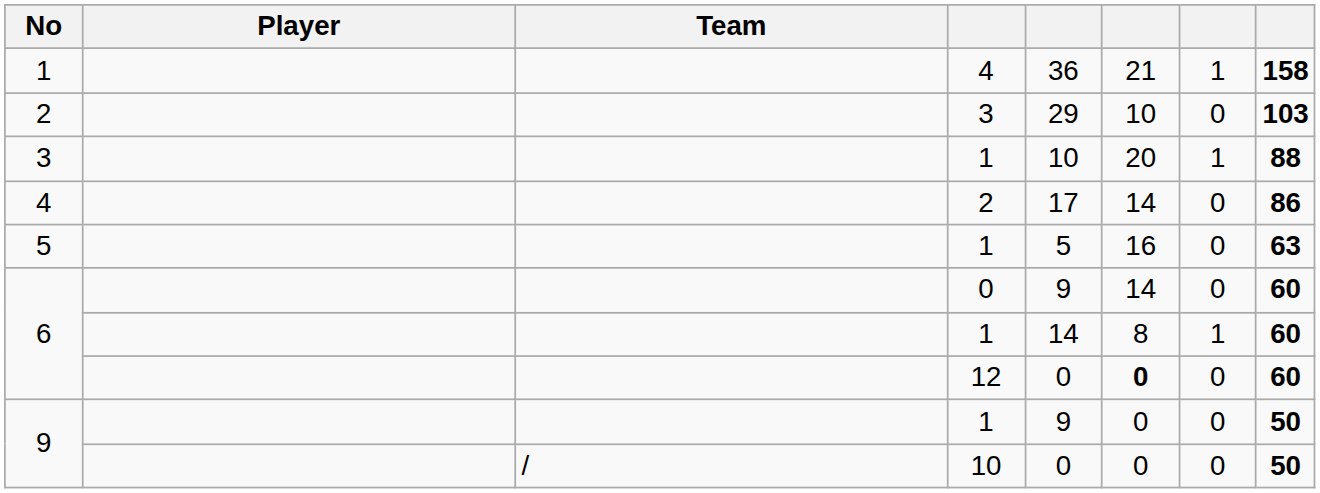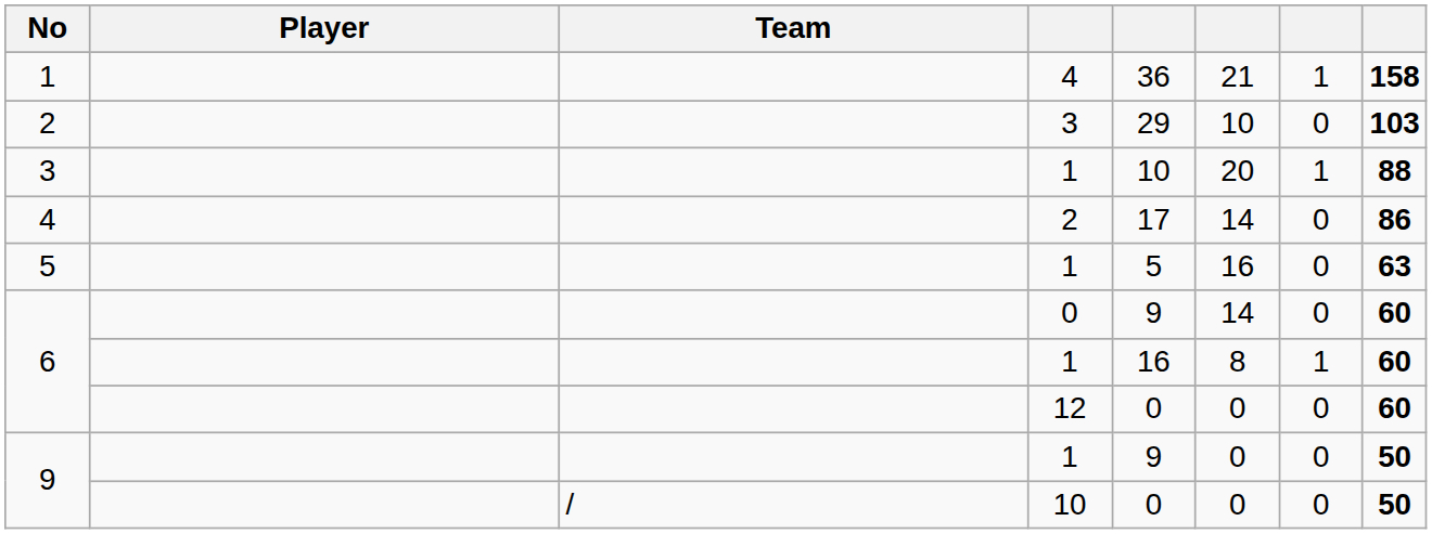 <table class="wikitable collapsible sortable" style="text-align:center;width:60%">
 <tr>
 <th style="width:6%">No</th>
 <th style="width:34%">Player</th>
 <th style="width:34%">Team</th>
 <th style="width:6%"></th>
 <th style="width:6%"></th>
 <th style="width:6%"></th>
 <th style="width:6%"></th>
 <th style="width:6%"></th>
 </tr>
 <tr>
 <td>1</td>
 <td style="text-align:left"></td>
 <td style="text-align:left"></td>
 <td>4</td>
 <td>36</td>
 <td>21</td>
 <td>1</td>
 <td><strong>158</strong></td>
 </tr>
 <tr>
 <td>2</td>
 <td style="text-align:left"></td>
 <td style="text-align:left"></td>
 <td>3</td>
 <td>29</td>
 <td>10</td>
 <td>0</td>
 <td><strong>103</strong></td>
 </tr>
 <tr>
 <td>3</td>
 <td style="text-align:left"></td>
 <td style="text-align:left"></td>
 <td>1</td>
 <td>10</td>
 <td>20</td>
 <td>1</td>
 <td><strong>88</strong></td>
 </tr>
 <tr>
 <td>4</td>
 <td style="text-align:left"></td>
 <td style="text-align:left"></td>
 <td>2</td>
 <td>17</td>
 <td>14</td>
 <td>0</td>
 <td><strong>86</strong></td>
 </tr>
 <tr>
 <td>5</td>
 <td style="text-align:left"></td>
 <td style="text-align:left"></td>
 <td>1</td>
 <td>5</td>
 <td>16</td>
 <td>0</td>
 <td><strong>63</strong></td>
 </tr>
 <tr>
 <td rowspan="3">6</td>
 <td style="text-align:left"></td>
 <td style="text-align:left"></td>
 <td>0</td>
 <td>9</td>
 <td>14</td>
 <td>0</td>
 <td><strong>60</strong></td>
 </tr>
 <tr>
 <td style="text-align:left"></td>
 <td style="text-align:left"></td>
 <td>1</td>
-<td>14</td>
+<td>16</td>
 <td>8</td>
 <td>1</td>
 <td><strong>60</strong></td>
 </tr>
 <tr>
 <td style="text-align:left"></td>
 <td style="text-align:left"></td>
 <td>12</td>
 <td>0</td>
-<td><strong>0</strong></td>
+<td>0</td>
 <td>0</td>
 <td><strong>60</strong></td>
 </tr>
 <tr>
 <td rowspan="2">9</td>
 <td style="text-align:left"></td>
 <td style="text-align:left"></td>
 <td>1</td>
 <td>9</td>
 <td>0</td>
 <td>0</td>
 <td><strong>50</strong></td>
 </tr>
 <tr>
 <td style="text-align:left"></td>
 <td style="text-align:left"> / </td>
 <td>10</td>
 <td>0</td>
 <td>0</td>
 <td>0</td>
 <td><strong>50</strong></td>
 </tr>
 </table>
